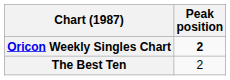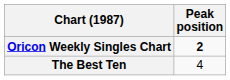 <table class="wikitable plainrowheaders" style="text-align:center;">
 <tr>
 <th>Chart (1987)</th>
 <th>Peak<br>position</th>
 </tr>
 <tr>
 <th scope="row"><a href='#'>Oricon</a> Weekly Singles Chart</th>
 <td><strong>2</strong></td>
 </tr>
 <tr>
 <th scope="row">The Best Ten</th>
-<td>2</td>
+<td>4</td>
 </tr>
 </table>
